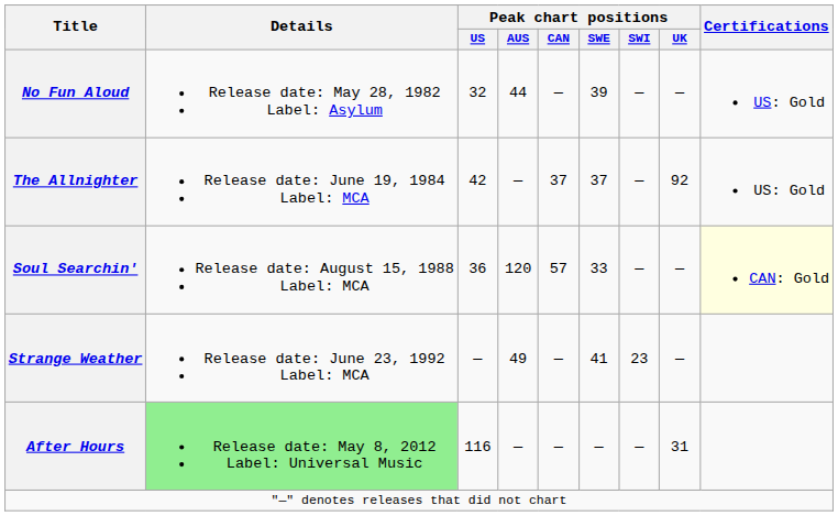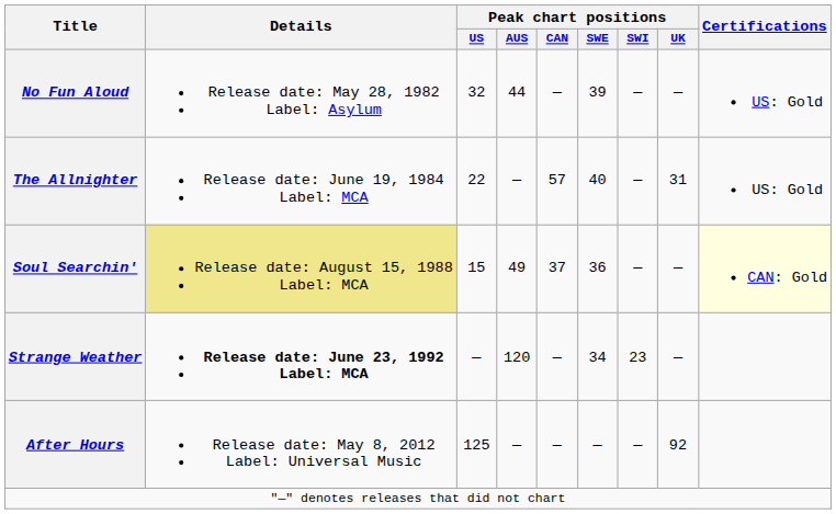 <table class="wikitable plainrowheaders" style="text-align:center;">
 <tr>
 <th rowspan="2">Title</th>
 <th rowspan="2">Details</th>
 <th colspan="6">Peak chart positions</th>
 <th rowspan="2"><a href='#'>Certifications</a></th>
 </tr>
 <tr style="font-size:smaller;">
 <th style="width:30px;"><a href='#'>US</a><br></th>
 <th style="width:30px;"><a href='#'>AUS</a><br></th>
 <th style="width:30px;"><a href='#'>CAN</a><br></th>
 <th style="width:30px;"><a href='#'>SWE</a><br></th>
 <th style="width:30px;"><a href='#'>SWI</a><br></th>
 <th style="width:30px;"><a href='#'>UK</a><br></th>
 </tr>
 <tr>
 <th scope="row"><em><a href='#'>No Fun Aloud</a></em></th>
 <td><br><ul><li>Release date: May 28, 1982</li><li>Label: <a href='#'>Asylum</a></li></ul></td>
 <td>32</td>
 <td>44</td>
 <td>—</td>
 <td>39</td>
 <td>—</td>
 <td>—</td>
 <td><br><ul><li><a href='#'>US</a>: Gold</li></ul></td>
 </tr>
 <tr>
 <th scope="row"><em><a href='#'>The Allnighter</a></em></th>
 <td><br><ul><li>Release date: June 19, 1984</li><li>Label: <a href='#'>MCA</a></li></ul></td>
-<td>42</td>
+<td>22</td>
 <td>—</td>
-<td>37</td>
-<td>37</td>
+<td>57</td>
+<td>40</td>
 <td>—</td>
-<td>92</td>
+<td>31</td>
 <td><br><ul><li>US: Gold</li></ul></td>
 </tr>
 <tr>
 <th scope="row"><em><a href='#'>Soul Searchin'</a></em></th>
-<td><br><ul><li>Release date: August 15, 1988</li><li>Label: MCA</li></ul></td>
+<td style="background: khaki;"><br><ul><li>Release date: August 15, 1988</li><li>Label: MCA</li></ul></td>
+<td>15</td>
+<td>49</td>
+<td>37</td>
 <td>36</td>
-<td>120</td>
-<td>57</td>
-<td>33</td>
 <td>—</td>
 <td>—</td>
 <td style="background: lightyellow;"><br><ul><li><a href='#'>CAN</a>: Gold</li></ul></td>
 </tr>
 <tr>
 <th scope="row"><em><a href='#'>Strange Weather</a></em></th>
-<td><br><ul><li>Release date: June 23, 1992</li><li>Label: MCA</li></ul></td>
+<td><strong><br><ul><li>Release date: June 23, 1992</li><li>Label: MCA</li></ul></strong></td>
 <td>—</td>
-<td>49</td>
+<td>120</td>
 <td>—</td>
-<td>41</td>
+<td>34</td>
 <td>23</td>
 <td>—</td>
 <td></td>
 </tr>
 <tr>
 <th scope="row"><em><a href='#'>After Hours</a></em></th>
-<td style="background: lightgreen;"><br><ul><li>Release date: May 8, 2012</li><li>Label: Universal Music</li></ul></td>
-<td>116</td>
+<td><br><ul><li>Release date: May 8, 2012</li><li>Label: Universal Music</li></ul></td>
+<td>125</td>
 <td>—</td>
 <td>—</td>
 <td>—</td>
 <td>—</td>
-<td>31</td>
+<td>92</td>
 <td></td>
 </tr>
 <tr>
 <td colspan="10" style="font-size:85%">"—" denotes releases that did not chart</td>
 </tr>
 </table>
